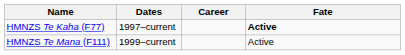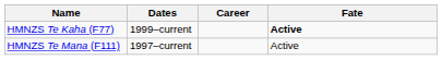 <table class="wikitable">
 <tr>
 <th width="180">Name</th>
 <th width="100">Dates</th>
 <th width="100">Career</th>
 <th width="250">Fate</th>
 </tr>
 <tr>
 <td><a href='#'>HMNZS <em>Te Kaha</em> (F77)</a></td>
-<td>1997–current</td>
+<td>1999–current</td>
 <td> </td>
 <td><strong>Active</strong></td>
 </tr>
 <tr>
 <td><a href='#'>HMNZS <em>Te Mana</em> (F111)</a></td>
-<td>1999–current</td>
+<td>1997–current</td>
 <td> </td>
 <td>Active</td>
 </tr>
 </table>
